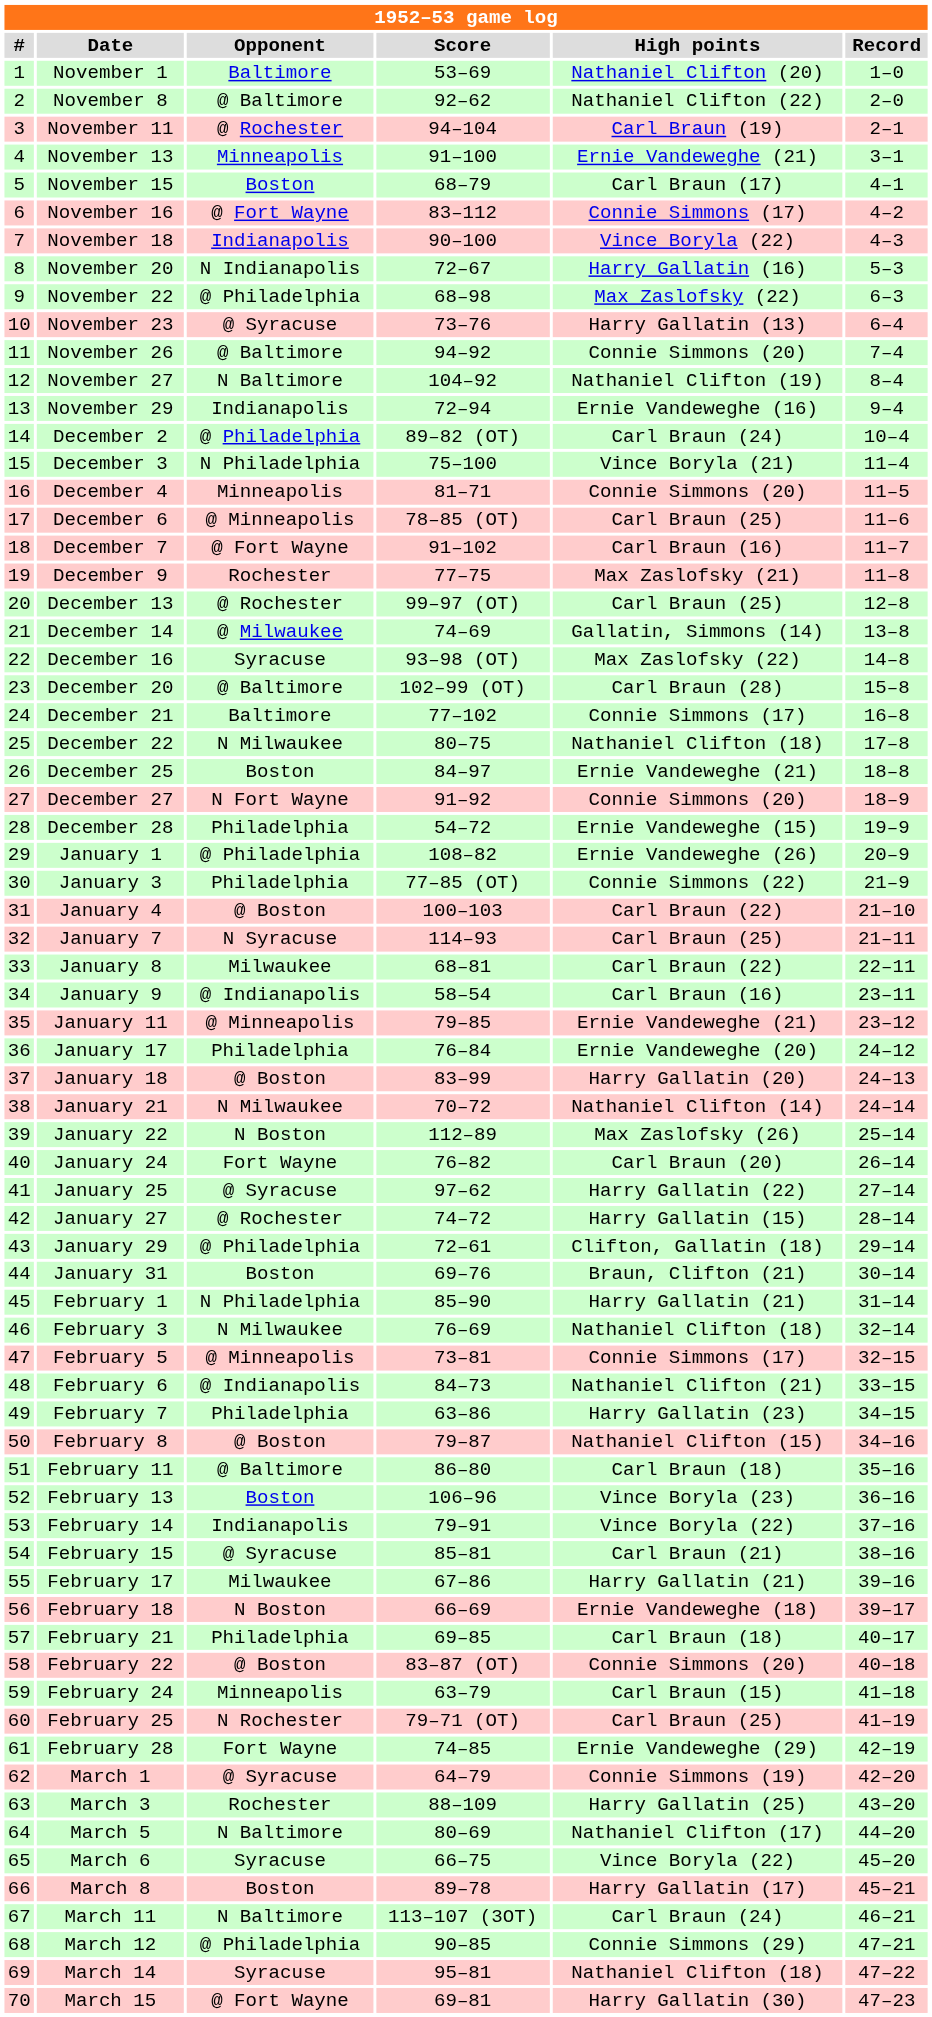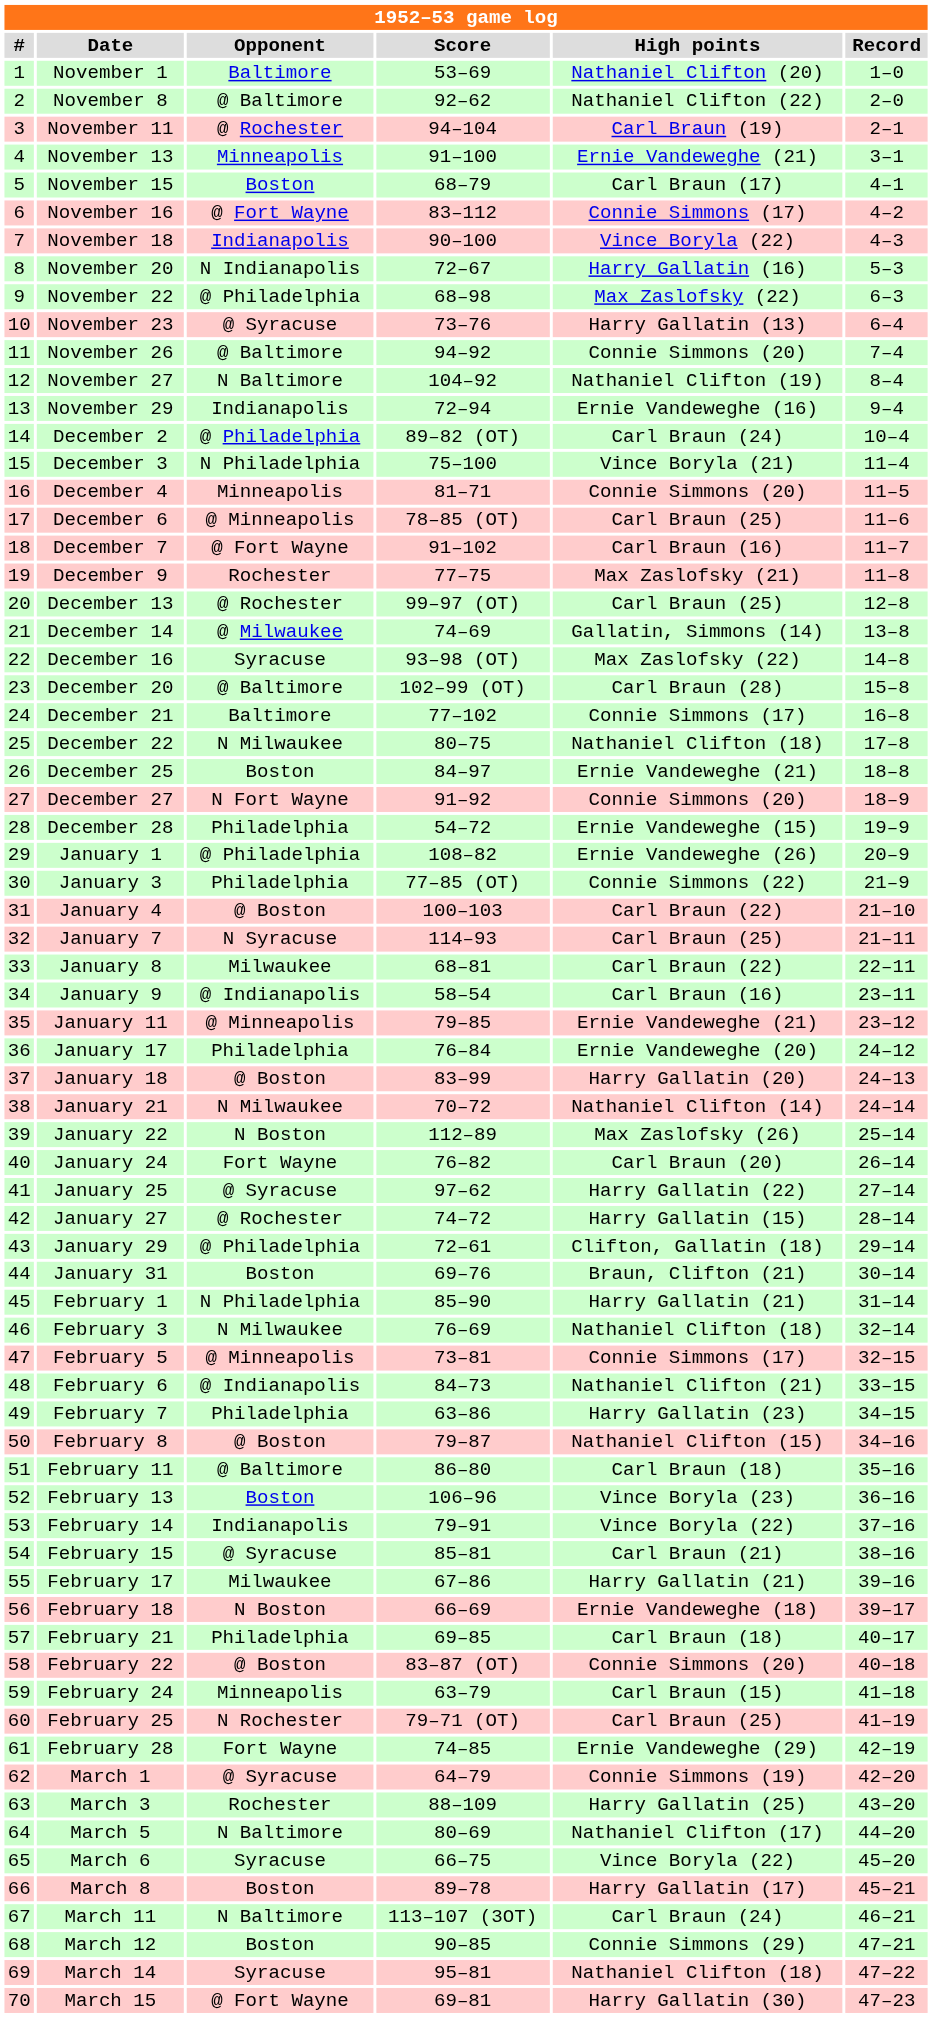 <table class="toccolours collapsible" width=50% style="clear:both; margin:1.5em auto; text-align:center">
 <tr>
 <th colspan=11 style="background:#FF7518; color:white;">1952–53 game log</th>
 </tr>
 <tr align="center" bgcolor="#dddddd">
 <td><strong>#</strong></td>
 <td><strong>Date</strong></td>
 <td><strong>Opponent</strong></td>
 <td><strong>Score</strong></td>
 <td><strong>High points</strong></td>
 <td><strong>Record</strong></td>
 </tr>
 <tr align="center" bgcolor="ccffcc">
 <td>1</td>
 <td>November 1</td>
 <td><a href='#'>Baltimore</a></td>
 <td>53–69</td>
 <td><a href='#'>Nathaniel Clifton</a> (20)</td>
 <td>1–0</td>
 </tr>
 <tr align="center" bgcolor="ccffcc">
 <td>2</td>
 <td>November 8</td>
 <td>@ Baltimore</td>
 <td>92–62</td>
 <td>Nathaniel Clifton (22)</td>
 <td>2–0</td>
 </tr>
 <tr align="center" bgcolor="ffcccc">
 <td>3</td>
 <td>November 11</td>
 <td>@ <a href='#'>Rochester</a></td>
 <td>94–104</td>
 <td><a href='#'>Carl Braun</a> (19)</td>
 <td>2–1</td>
 </tr>
 <tr align="center" bgcolor="ccffcc">
 <td>4</td>
 <td>November 13</td>
 <td><a href='#'>Minneapolis</a></td>
 <td>91–100</td>
 <td><a href='#'>Ernie Vandeweghe</a> (21)</td>
 <td>3–1</td>
 </tr>
 <tr align="center" bgcolor="ccffcc">
 <td>5</td>
 <td>November 15</td>
 <td><a href='#'>Boston</a></td>
 <td>68–79</td>
 <td>Carl Braun (17)</td>
 <td>4–1</td>
 </tr>
 <tr align="center" bgcolor="ffcccc">
 <td>6</td>
 <td>November 16</td>
 <td>@ <a href='#'>Fort Wayne</a></td>
 <td>83–112</td>
 <td><a href='#'>Connie Simmons</a> (17)</td>
 <td>4–2</td>
 </tr>
 <tr align="center" bgcolor="ffcccc">
 <td>7</td>
 <td>November 18</td>
 <td><a href='#'>Indianapolis</a></td>
 <td>90–100</td>
 <td><a href='#'>Vince Boryla</a> (22)</td>
 <td>4–3</td>
 </tr>
 <tr align="center" bgcolor="ccffcc">
 <td>8</td>
 <td>November 20</td>
 <td>N Indianapolis</td>
 <td>72–67</td>
 <td><a href='#'>Harry Gallatin</a> (16)</td>
 <td>5–3</td>
 </tr>
 <tr align="center" bgcolor="ccffcc">
 <td>9</td>
 <td>November 22</td>
 <td>@ Philadelphia</td>
 <td>68–98</td>
 <td><a href='#'>Max Zaslofsky</a> (22)</td>
 <td>6–3</td>
 </tr>
 <tr align="center" bgcolor="ffcccc">
 <td>10</td>
 <td>November 23</td>
 <td>@ Syracuse</td>
 <td>73–76</td>
 <td>Harry Gallatin (13)</td>
 <td>6–4</td>
 </tr>
 <tr align="center" bgcolor="ccffcc">
 <td>11</td>
 <td>November 26</td>
 <td>@ Baltimore</td>
 <td>94–92</td>
 <td>Connie Simmons (20)</td>
 <td>7–4</td>
 </tr>
 <tr align="center" bgcolor="ccffcc">
 <td>12</td>
 <td>November 27</td>
 <td>N Baltimore</td>
 <td>104–92</td>
 <td>Nathaniel Clifton (19)</td>
 <td>8–4</td>
 </tr>
 <tr align="center" bgcolor="ccffcc">
 <td>13</td>
 <td>November 29</td>
 <td>Indianapolis</td>
 <td>72–94</td>
 <td>Ernie Vandeweghe (16)</td>
 <td>9–4</td>
 </tr>
 <tr align="center" bgcolor="ccffcc">
 <td>14</td>
 <td>December 2</td>
 <td>@ <a href='#'>Philadelphia</a></td>
 <td>89–82 (OT)</td>
 <td>Carl Braun (24)</td>
 <td>10–4</td>
 </tr>
 <tr align="center" bgcolor="ccffcc">
 <td>15</td>
 <td>December 3</td>
 <td>N Philadelphia</td>
 <td>75–100</td>
 <td>Vince Boryla (21)</td>
 <td>11–4</td>
 </tr>
 <tr align="center" bgcolor="ffcccc">
 <td>16</td>
 <td>December 4</td>
 <td>Minneapolis</td>
 <td>81–71</td>
 <td>Connie Simmons (20)</td>
 <td>11–5</td>
 </tr>
 <tr align="center" bgcolor="ffcccc">
 <td>17</td>
 <td>December 6</td>
 <td>@ Minneapolis</td>
 <td>78–85 (OT)</td>
 <td>Carl Braun (25)</td>
 <td>11–6</td>
 </tr>
 <tr align="center" bgcolor="ffcccc">
 <td>18</td>
 <td>December 7</td>
 <td>@ Fort Wayne</td>
 <td>91–102</td>
 <td>Carl Braun (16)</td>
 <td>11–7</td>
 </tr>
 <tr align="center" bgcolor="ffcccc">
 <td>19</td>
 <td>December 9</td>
 <td>Rochester</td>
 <td>77–75</td>
 <td>Max Zaslofsky (21)</td>
 <td>11–8</td>
 </tr>
 <tr align="center" bgcolor="ccffcc">
 <td>20</td>
 <td>December 13</td>
 <td>@ Rochester</td>
 <td>99–97 (OT)</td>
 <td>Carl Braun (25)</td>
 <td>12–8</td>
 </tr>
 <tr align="center" bgcolor="ccffcc">
 <td>21</td>
 <td>December 14</td>
 <td>@ <a href='#'>Milwaukee</a></td>
 <td>74–69</td>
 <td>Gallatin, Simmons (14)</td>
 <td>13–8</td>
 </tr>
 <tr align="center" bgcolor="ccffcc">
 <td>22</td>
 <td>December 16</td>
 <td>Syracuse</td>
 <td>93–98 (OT)</td>
 <td>Max Zaslofsky (22)</td>
 <td>14–8</td>
 </tr>
 <tr align="center" bgcolor="ccffcc">
 <td>23</td>
 <td>December 20</td>
 <td>@ Baltimore</td>
 <td>102–99 (OT)</td>
 <td>Carl Braun (28)</td>
 <td>15–8</td>
 </tr>
 <tr align="center" bgcolor="ccffcc">
 <td>24</td>
 <td>December 21</td>
 <td>Baltimore</td>
 <td>77–102</td>
 <td>Connie Simmons (17)</td>
 <td>16–8</td>
 </tr>
 <tr align="center" bgcolor="ccffcc">
 <td>25</td>
 <td>December 22</td>
 <td>N Milwaukee</td>
 <td>80–75</td>
 <td>Nathaniel Clifton (18)</td>
 <td>17–8</td>
 </tr>
 <tr align="center" bgcolor="ccffcc">
 <td>26</td>
 <td>December 25</td>
 <td>Boston</td>
 <td>84–97</td>
 <td>Ernie Vandeweghe (21)</td>
 <td>18–8</td>
 </tr>
 <tr align="center" bgcolor="ffcccc">
 <td>27</td>
 <td>December 27</td>
 <td>N Fort Wayne</td>
 <td>91–92</td>
 <td>Connie Simmons (20)</td>
 <td>18–9</td>
 </tr>
 <tr align="center" bgcolor="ccffcc">
 <td>28</td>
 <td>December 28</td>
 <td>Philadelphia</td>
 <td>54–72</td>
 <td>Ernie Vandeweghe (15)</td>
 <td>19–9</td>
 </tr>
 <tr align="center" bgcolor="ccffcc">
 <td>29</td>
 <td>January 1</td>
 <td>@ Philadelphia</td>
 <td>108–82</td>
 <td>Ernie Vandeweghe (26)</td>
 <td>20–9</td>
 </tr>
 <tr align="center" bgcolor="ccffcc">
 <td>30</td>
 <td>January 3</td>
 <td>Philadelphia</td>
 <td>77–85 (OT)</td>
 <td>Connie Simmons (22)</td>
 <td>21–9</td>
 </tr>
 <tr align="center" bgcolor="ffcccc">
 <td>31</td>
 <td>January 4</td>
 <td>@ Boston</td>
 <td>100–103</td>
 <td>Carl Braun (22)</td>
 <td>21–10</td>
 </tr>
 <tr align="center" bgcolor="ffcccc">
 <td>32</td>
 <td>January 7</td>
 <td>N Syracuse</td>
 <td>114–93</td>
 <td>Carl Braun (25)</td>
 <td>21–11</td>
 </tr>
 <tr align="center" bgcolor="ccffcc">
 <td>33</td>
 <td>January 8</td>
 <td>Milwaukee</td>
 <td>68–81</td>
 <td>Carl Braun (22)</td>
 <td>22–11</td>
 </tr>
 <tr align="center" bgcolor="ccffcc">
 <td>34</td>
 <td>January 9</td>
 <td>@ Indianapolis</td>
 <td>58–54</td>
 <td>Carl Braun (16)</td>
 <td>23–11</td>
 </tr>
 <tr align="center" bgcolor="ffcccc">
 <td>35</td>
 <td>January 11</td>
 <td>@ Minneapolis</td>
 <td>79–85</td>
 <td>Ernie Vandeweghe (21)</td>
 <td>23–12</td>
 </tr>
 <tr align="center" bgcolor="ccffcc">
 <td>36</td>
 <td>January 17</td>
 <td>Philadelphia</td>
 <td>76–84</td>
 <td>Ernie Vandeweghe (20)</td>
 <td>24–12</td>
 </tr>
 <tr align="center" bgcolor="ffcccc">
 <td>37</td>
 <td>January 18</td>
 <td>@ Boston</td>
 <td>83–99</td>
 <td>Harry Gallatin (20)</td>
 <td>24–13</td>
 </tr>
 <tr align="center" bgcolor="ffcccc">
 <td>38</td>
 <td>January 21</td>
 <td>N Milwaukee</td>
 <td>70–72</td>
 <td>Nathaniel Clifton (14)</td>
 <td>24–14</td>
 </tr>
 <tr align="center" bgcolor="ccffcc">
 <td>39</td>
 <td>January 22</td>
 <td>N Boston</td>
 <td>112–89</td>
 <td>Max Zaslofsky (26)</td>
 <td>25–14</td>
 </tr>
 <tr align="center" bgcolor="ccffcc">
 <td>40</td>
 <td>January 24</td>
 <td>Fort Wayne</td>
 <td>76–82</td>
 <td>Carl Braun (20)</td>
 <td>26–14</td>
 </tr>
 <tr align="center" bgcolor="ccffcc">
 <td>41</td>
 <td>January 25</td>
 <td>@ Syracuse</td>
 <td>97–62</td>
 <td>Harry Gallatin (22)</td>
 <td>27–14</td>
 </tr>
 <tr align="center" bgcolor="ccffcc">
 <td>42</td>
 <td>January 27</td>
 <td>@ Rochester</td>
 <td>74–72</td>
 <td>Harry Gallatin (15)</td>
 <td>28–14</td>
 </tr>
 <tr align="center" bgcolor="ccffcc">
 <td>43</td>
 <td>January 29</td>
 <td>@ Philadelphia</td>
 <td>72–61</td>
 <td>Clifton, Gallatin (18)</td>
 <td>29–14</td>
 </tr>
 <tr align="center" bgcolor="ccffcc">
 <td>44</td>
 <td>January 31</td>
 <td>Boston</td>
 <td>69–76</td>
 <td>Braun, Clifton (21)</td>
 <td>30–14</td>
 </tr>
 <tr align="center" bgcolor="ccffcc">
 <td>45</td>
 <td>February 1</td>
 <td>N Philadelphia</td>
 <td>85–90</td>
 <td>Harry Gallatin (21)</td>
 <td>31–14</td>
 </tr>
 <tr align="center" bgcolor="ccffcc">
 <td>46</td>
 <td>February 3</td>
 <td>N Milwaukee</td>
 <td>76–69</td>
 <td>Nathaniel Clifton (18)</td>
 <td>32–14</td>
 </tr>
 <tr align="center" bgcolor="ffcccc">
 <td>47</td>
 <td>February 5</td>
 <td>@ Minneapolis</td>
 <td>73–81</td>
 <td>Connie Simmons (17)</td>
 <td>32–15</td>
 </tr>
 <tr align="center" bgcolor="ccffcc">
 <td>48</td>
 <td>February 6</td>
 <td>@ Indianapolis</td>
 <td>84–73</td>
 <td>Nathaniel Clifton (21)</td>
 <td>33–15</td>
 </tr>
 <tr align="center" bgcolor="ccffcc">
 <td>49</td>
 <td>February 7</td>
 <td>Philadelphia</td>
 <td>63–86</td>
 <td>Harry Gallatin (23)</td>
 <td>34–15</td>
 </tr>
 <tr align="center" bgcolor="ffcccc">
 <td>50</td>
 <td>February 8</td>
 <td>@ Boston</td>
 <td>79–87</td>
 <td>Nathaniel Clifton (15)</td>
 <td>34–16</td>
 </tr>
 <tr align="center" bgcolor="ccffcc">
 <td>51</td>
 <td>February 11</td>
 <td>@ Baltimore</td>
 <td>86–80</td>
 <td>Carl Braun (18)</td>
 <td>35–16</td>
 </tr>
 <tr align="center" bgcolor="ccffcc">
 <td>52</td>
 <td>February 13</td>
 <td><a href='#'>Boston</a></td>
 <td>106–96</td>
 <td>Vince Boryla (23)</td>
 <td>36–16</td>
 </tr>
 <tr align="center" bgcolor="ccffcc">
 <td>53</td>
 <td>February 14</td>
 <td>Indianapolis</td>
 <td>79–91</td>
 <td>Vince Boryla (22)</td>
 <td>37–16</td>
 </tr>
 <tr align="center" bgcolor="ccffcc">
 <td>54</td>
 <td>February 15</td>
 <td>@ Syracuse</td>
 <td>85–81</td>
 <td>Carl Braun (21)</td>
 <td>38–16</td>
 </tr>
 <tr align="center" bgcolor="ccffcc">
 <td>55</td>
 <td>February 17</td>
 <td>Milwaukee</td>
 <td>67–86</td>
 <td>Harry Gallatin (21)</td>
 <td>39–16</td>
 </tr>
 <tr align="center" bgcolor="ffcccc">
 <td>56</td>
 <td>February 18</td>
 <td>N Boston</td>
 <td>66–69</td>
 <td>Ernie Vandeweghe (18)</td>
 <td>39–17</td>
 </tr>
 <tr align="center" bgcolor="ccffcc">
 <td>57</td>
 <td>February 21</td>
 <td>Philadelphia</td>
 <td>69–85</td>
 <td>Carl Braun (18)</td>
 <td>40–17</td>
 </tr>
 <tr align="center" bgcolor="ffcccc">
 <td>58</td>
 <td>February 22</td>
 <td>@ Boston</td>
 <td>83–87 (OT)</td>
 <td>Connie Simmons (20)</td>
 <td>40–18</td>
 </tr>
 <tr align="center" bgcolor="ccffcc">
 <td>59</td>
 <td>February 24</td>
 <td>Minneapolis</td>
 <td>63–79</td>
 <td>Carl Braun (15)</td>
 <td>41–18</td>
 </tr>
 <tr align="center" bgcolor="ffcccc">
 <td>60</td>
 <td>February 25</td>
 <td>N Rochester</td>
 <td>79–71 (OT)</td>
 <td>Carl Braun (25)</td>
 <td>41–19</td>
 </tr>
 <tr align="center" bgcolor="ccffcc">
 <td>61</td>
 <td>February 28</td>
 <td>Fort Wayne</td>
 <td>74–85</td>
 <td>Ernie Vandeweghe (29)</td>
 <td>42–19</td>
 </tr>
 <tr align="center" bgcolor="ffcccc">
 <td>62</td>
 <td>March 1</td>
 <td>@ Syracuse</td>
 <td>64–79</td>
 <td>Connie Simmons (19)</td>
 <td>42–20</td>
 </tr>
 <tr align="center" bgcolor="ccffcc">
 <td>63</td>
 <td>March 3</td>
 <td>Rochester</td>
 <td>88–109</td>
 <td>Harry Gallatin (25)</td>
 <td>43–20</td>
 </tr>
 <tr align="center" bgcolor="ccffcc">
 <td>64</td>
 <td>March 5</td>
 <td>N Baltimore</td>
 <td>80–69</td>
 <td>Nathaniel Clifton (17)</td>
 <td>44–20</td>
 </tr>
 <tr align="center" bgcolor="ccffcc">
 <td>65</td>
 <td>March 6</td>
 <td>Syracuse</td>
 <td>66–75</td>
 <td>Vince Boryla (22)</td>
 <td>45–20</td>
 </tr>
 <tr align="center" bgcolor="ffcccc">
 <td>66</td>
 <td>March 8</td>
 <td>Boston</td>
 <td>89–78</td>
 <td>Harry Gallatin (17)</td>
 <td>45–21</td>
 </tr>
 <tr align="center" bgcolor="ccffcc">
 <td>67</td>
 <td>March 11</td>
 <td>N Baltimore</td>
 <td>113–107 (3OT)</td>
 <td>Carl Braun (24)</td>
 <td>46–21</td>
 </tr>
 <tr align="center" bgcolor="ccffcc">
 <td>68</td>
 <td>March 12</td>
-<td>@ Philadelphia</td>
+<td>Boston</td>
 <td>90–85</td>
 <td>Connie Simmons (29)</td>
 <td>47–21</td>
 </tr>
 <tr align="center" bgcolor="ffcccc">
 <td>69</td>
 <td>March 14</td>
 <td>Syracuse</td>
 <td>95–81</td>
 <td>Nathaniel Clifton (18)</td>
 <td>47–22</td>
 </tr>
 <tr align="center" bgcolor="ffcccc">
 <td>70</td>
 <td>March 15</td>
 <td>@ Fort Wayne</td>
 <td>69–81</td>
 <td>Harry Gallatin (30)</td>
 <td>47–23</td>
 </tr>
 </table>
